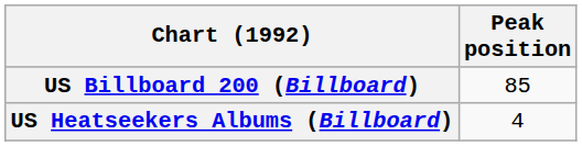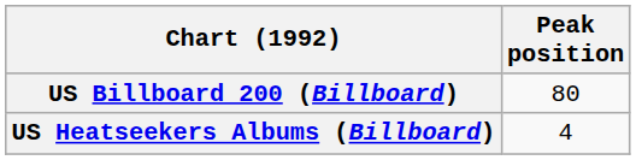 <table class="wikitable sortable plainrowheaders">
 <tr>
 <th>Chart (1992)</th>
 <th>Peak<br>position</th>
 </tr>
 <tr>
 <th scope="row">US <a href='#'>Billboard 200</a> (<em><a href='#'>Billboard</a></em>)</th>
-<td align="center">85</td>
+<td align="center">80</td>
 </tr>
 <tr>
 <th scope="row">US <a href='#'>Heatseekers Albums</a> (<em><a href='#'>Billboard</a></em>)</th>
 <td align="center">4</td>
 </tr>
 </table>
